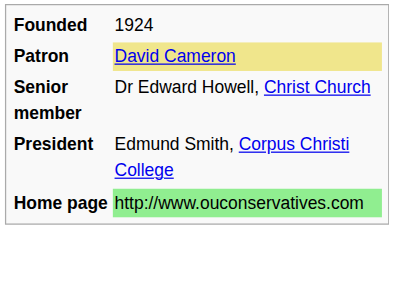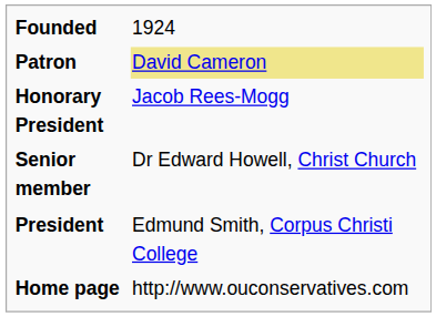 <table class="infobox" style="width: 22em; text-align: left; font-size: 88%; line-height: 1.5em">
 <tr>
 <th>Founded</th>
 <td>1924</td>
 </tr>
 <tr>
 <th>Patron</th>
 <td style="background: khaki;"><a href='#'>David Cameron</a></td>
+</tr>
+<tr>
+<th>Honorary President</th>
+<td><a href='#'>Jacob Rees-Mogg</a></td>
 </tr>
 <tr>
 <th>Senior member</th>
 <td>Dr Edward Howell, <a href='#'>Christ Church</a></td>
 </tr>
 <tr>
 <th>President</th>
 <td>Edmund Smith, <a href='#'>Corpus Christi College</a></td>
 </tr>
 <tr>
 <th>Home page</th>
-<td style="background: lightgreen;">http://www.ouconservatives.com</td>
+<td>http://www.ouconservatives.com</td>
 </tr>
 </table>
